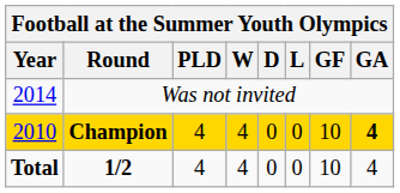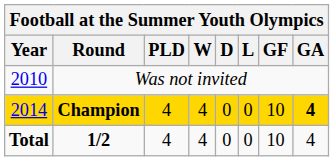 <table class="wikitable" style="text-align: center;font-size:90%;">
 <tr>
 <th colspan=9>Football at the Summer Youth Olympics</th>
 </tr>
 <tr>
 <th>Year</th>
 <th>Round</th>
 <th>PLD</th>
 <th>W</th>
 <th>D</th>
 <th>L</th>
 <th>GF</th>
 <th>GA</th>
 </tr>
 <tr>
-<td> <a href='#'>2014</a></td>
+<td> <a href='#'>2010</a></td>
 <td colspan=7><em>Was not invited</em></td>
 </tr>
 <tr bgcolor=Gold>
-<td> <a href='#'>2010</a></td>
+<td> <a href='#'>2014</a></td>
 <td><strong>Champion</strong></td>
 <td>4</td>
 <td>4</td>
 <td>0</td>
 <td>0</td>
 <td>10</td>
 <td><strong>4</strong></td>
 </tr>
 <tr>
 <td><strong>Total</strong></td>
 <td><strong>1/2</strong></td>
 <td>4</td>
 <td>4</td>
 <td>0</td>
 <td>0</td>
 <td>10</td>
 <td>4</td>
 </tr>
 </table>
